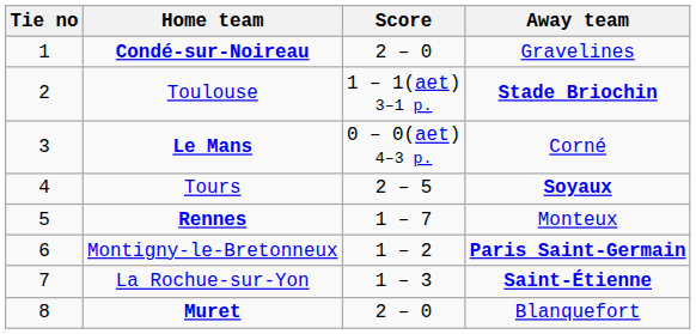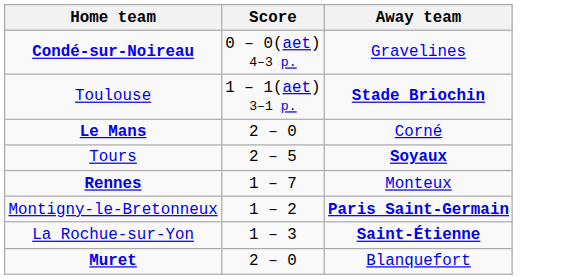 <table class="wikitable" style="text-align:center">
 <tr>
-<th>Tie no</th>
 <th>Home team</th>
 <th>Score</th>
 <th>Away team</th>
 </tr>
 <tr>
-<td>1</td>
 <td><strong><a href='#'>Condé-sur-Noireau</a></strong></td>
-<td>2 – 0</td>
+<td>0 – 0(<a href='#'>aet</a>)<br><small>4–3 <a href='#'>p.</a></small></td>
 <td><a href='#'>Gravelines</a></td>
 </tr>
 <tr>
-<td>2</td>
 <td><a href='#'>Toulouse</a></td>
 <td>1 – 1(<a href='#'>aet</a>)<br><small>3–1 <a href='#'>p.</a></small></td>
 <td><strong><a href='#'>Stade Briochin</a></strong></td>
 </tr>
 <tr>
-<td>3</td>
 <td><strong><a href='#'>Le Mans</a></strong></td>
-<td>0 – 0(<a href='#'>aet</a>)<br><small>4–3 <a href='#'>p.</a></small></td>
+<td>2 – 0</td>
 <td><a href='#'>Corné</a></td>
 </tr>
 <tr>
-<td>4</td>
 <td><a href='#'>Tours</a></td>
 <td>2 – 5</td>
 <td><strong><a href='#'>Soyaux</a></strong></td>
 </tr>
 <tr>
-<td>5</td>
 <td><strong><a href='#'>Rennes</a></strong></td>
 <td>1 – 7</td>
 <td><a href='#'>Monteux</a></td>
 </tr>
 <tr>
-<td>6</td>
 <td><a href='#'>Montigny-le-Bretonneux</a></td>
 <td>1 – 2</td>
 <td><strong><a href='#'>Paris Saint-Germain</a></strong></td>
 </tr>
 <tr>
-<td>7</td>
 <td><a href='#'>La Rochue-sur-Yon</a></td>
 <td>1 – 3</td>
 <td><strong><a href='#'>Saint-Étienne</a></strong></td>
 </tr>
 <tr>
-<td>8</td>
 <td><strong><a href='#'>Muret</a></strong></td>
 <td>2 – 0</td>
 <td><a href='#'>Blanquefort</a></td>
 </tr>
 </table>
